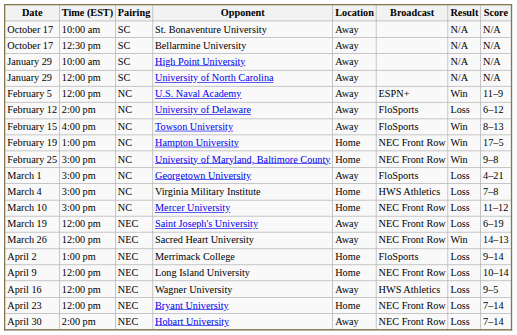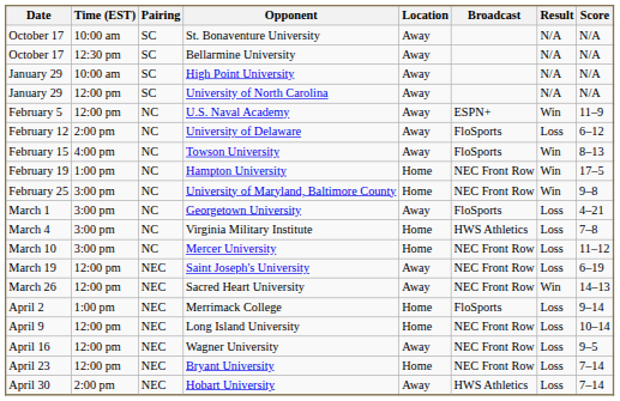 <table class = "wikitable sortable" style = "border: solid 2px #84754E;">
 <tr>
 <th>Date</th>
 <th>Time (EST)</th>
 <th>Pairing</th>
 <th>Opponent</th>
 <th>Location</th>
 <th>Broadcast</th>
 <th>Result</th>
 <th>Score</th>
 </tr>
 <tr>
 <td>October 17</td>
 <td>10:00 am</td>
 <td>SC</td>
 <td>St. Bonaventure University</td>
 <td>Away</td>
 <td></td>
 <td>N/A</td>
 <td>N/A</td>
 </tr>
 <tr>
 <td>October 17</td>
 <td>12:30 pm</td>
 <td>SC</td>
 <td>Bellarmine University</td>
 <td>Away</td>
 <td></td>
 <td>N/A</td>
 <td>N/A</td>
 </tr>
 <tr>
 <td>January 29</td>
 <td>10:00 am</td>
 <td>SC</td>
 <td><a href='#'>High Point University</a></td>
 <td>Away</td>
 <td></td>
 <td>N/A</td>
 <td>N/A</td>
 </tr>
 <tr>
 <td>January 29</td>
 <td>12:00 pm</td>
 <td>SC</td>
 <td><a href='#'>University of North Carolina</a></td>
 <td>Away</td>
 <td></td>
 <td>N/A</td>
 <td>N/A</td>
 </tr>
 <tr>
 <td>February 5</td>
 <td>12:00 pm</td>
 <td>NC</td>
 <td><a href='#'>U.S. Naval Academy</a></td>
 <td>Away</td>
 <td>ESPN+</td>
 <td>Win</td>
 <td>11–9</td>
 </tr>
 <tr>
 <td>February 12</td>
 <td>2:00 pm</td>
 <td>NC</td>
 <td><a href='#'>University of Delaware</a></td>
 <td>Away</td>
 <td>FloSports</td>
 <td>Loss</td>
 <td>6–12</td>
 </tr>
 <tr>
 <td>February 15</td>
 <td>4:00 pm</td>
 <td>NC</td>
 <td><a href='#'>Towson University</a></td>
 <td>Away</td>
 <td>FloSports</td>
 <td>Win</td>
 <td>8–13</td>
 </tr>
 <tr>
 <td>February 19</td>
 <td>1:00 pm</td>
 <td>NC</td>
 <td><a href='#'>Hampton University</a></td>
 <td>Home</td>
 <td>NEC Front Row</td>
 <td>Win</td>
 <td>17–5</td>
 </tr>
 <tr>
 <td>February 25</td>
 <td>3:00 pm</td>
 <td>NC</td>
 <td><a href='#'>University of Maryland, Baltimore County</a></td>
 <td>Home</td>
 <td>NEC Front Row</td>
 <td>Win</td>
 <td>9–8</td>
 </tr>
 <tr>
 <td>March 1</td>
 <td>3:00 pm</td>
 <td>NC</td>
 <td><a href='#'>Georgetown University</a></td>
 <td>Away</td>
 <td>FloSports</td>
 <td>Loss</td>
 <td>4–21</td>
 </tr>
 <tr>
 <td>March 4</td>
 <td>3:00 pm</td>
 <td>NC</td>
 <td>Virginia Military Institute</td>
 <td>Home</td>
 <td>HWS Athletics</td>
 <td>Loss</td>
 <td>7–8</td>
 </tr>
 <tr>
 <td>March 10</td>
 <td>3:00 pm</td>
 <td>NC</td>
 <td><a href='#'>Mercer University</a></td>
 <td>Home</td>
 <td>NEC Front Row</td>
 <td>Loss</td>
 <td>11–12</td>
 </tr>
 <tr>
 <td>March 19</td>
 <td>12:00 pm</td>
 <td>NEC</td>
 <td><a href='#'>Saint Joseph's University</a></td>
 <td>Away</td>
 <td>NEC Front Row</td>
 <td>Loss</td>
 <td>6–19</td>
 </tr>
 <tr>
 <td>March 26</td>
 <td>12:00 pm</td>
 <td>NEC</td>
 <td>Sacred Heart University</td>
 <td>Away</td>
 <td>NEC Front Row</td>
 <td>Win</td>
 <td>14–13</td>
 </tr>
 <tr>
 <td>April 2</td>
 <td>1:00 pm</td>
 <td>NEC</td>
 <td>Merrimack College</td>
 <td>Home</td>
 <td>FloSports</td>
 <td>Loss</td>
 <td>9–14</td>
 </tr>
 <tr>
 <td>April 9</td>
 <td>12:00 pm</td>
 <td>NEC</td>
 <td>Long Island University</td>
 <td>Home</td>
 <td>NEC Front Row</td>
 <td>Loss</td>
 <td>10–14</td>
 </tr>
 <tr>
 <td>April 16</td>
 <td>12:00 pm</td>
 <td>NEC</td>
 <td>Wagner University</td>
 <td>Away</td>
-<td>HWS Athletics</td>
+<td>NEC Front Row</td>
 <td>Loss</td>
 <td>9–5</td>
 </tr>
 <tr>
 <td>April 23</td>
 <td>12:00 pm</td>
 <td>NEC</td>
 <td><a href='#'>Bryant University</a></td>
 <td>Home</td>
 <td>NEC Front Row</td>
 <td>Loss</td>
 <td>7–14</td>
 </tr>
 <tr>
 <td>April 30</td>
 <td>2:00 pm</td>
 <td>NEC</td>
 <td><a href='#'>Hobart University</a></td>
 <td>Away</td>
-<td>NEC Front Row</td>
+<td>HWS Athletics</td>
 <td>Loss</td>
 <td>7–14</td>
 </tr>
 <tr>
 </tr>
 </table>
